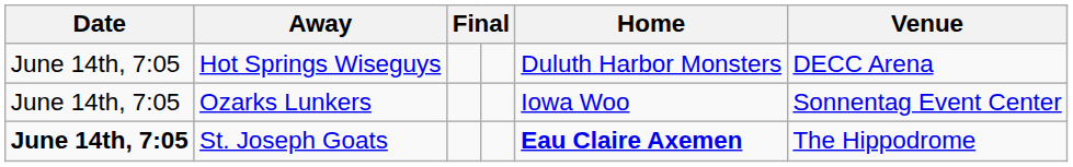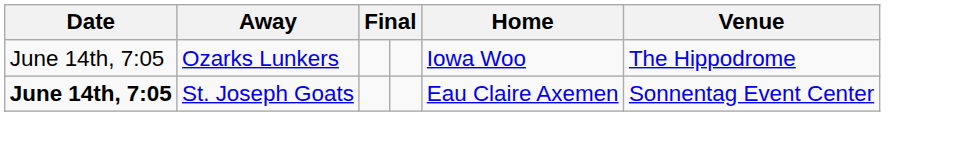 <table class="wikitable">
 <tr>
 <th>Date</th>
 <th>Away</th>
 <th colspan="2">Final</th>
 <th>Home</th>
 <th>Venue</th>
 </tr>
 <tr>
 <td>June 14th, 7:05</td>
-<td><a href='#'>Hot Springs Wiseguys</a></td>
-<td></td>
-<td></td>
-<td><a href='#'>Duluth Harbor Monsters</a></td>
-<td><a href='#'>DECC Arena</a></td>
-</tr>
-<tr>
-<td>June 14th, 7:05</td>
 <td><a href='#'>Ozarks Lunkers</a></td>
 <td></td>
 <td></td>
 <td><a href='#'>Iowa Woo</a></td>
-<td><a href='#'>Sonnentag Event Center</a></td>
+<td><a href='#'>The Hippodrome</a></td>
 </tr>
 <tr>
 <td><strong>June 14th, 7:05</strong></td>
 <td><a href='#'>St. Joseph Goats</a></td>
 <td></td>
 <td></td>
-<td><strong><a href='#'>Eau Claire Axemen</a></strong></td>
-<td><a href='#'>The Hippodrome</a></td>
+<td><a href='#'>Eau Claire Axemen</a></td>
+<td><a href='#'>Sonnentag Event Center</a></td>
 </tr>
 </table>
